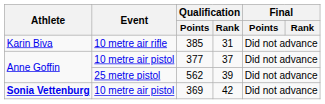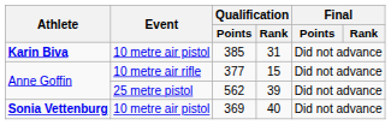 <table class="wikitable" style="font-size:90%">
 <tr>
 <th rowspan="2">Athlete</th>
 <th rowspan="2">Event</th>
 <th colspan=2>Qualification</th>
 <th colspan=2>Final</th>
 </tr>
 <tr style="font-size:95%">
 <th>Points</th>
 <th>Rank</th>
 <th>Points</th>
 <th>Rank</th>
 </tr>
 <tr align=center>
-<td align=left><a href='#'>Karin Biva</a></td>
-<td align=left><a href='#'>10 metre air rifle</a></td>
+<td align=left><strong><a href='#'>Karin Biva</a></strong></td>
+<td align=left><a href='#'>10 metre air pistol</a></td>
 <td>385</td>
 <td>31</td>
 <td colspan=2>Did not advance</td>
 </tr>
 <tr align=center>
 <td align=left rowspan=2><a href='#'>Anne Goffin</a></td>
-<td align=left><a href='#'>10 metre air pistol</a></td>
+<td align=left><a href='#'>10 metre air rifle</a></td>
 <td>377</td>
-<td>37</td>
+<td>15</td>
 <td colspan=2>Did not advance</td>
 </tr>
 <tr align=center>
 <td align=left><a href='#'>25 metre pistol</a></td>
 <td>562</td>
 <td>39</td>
 <td colspan=2>Did not advance</td>
 </tr>
 <tr align=center>
 <td align=left><strong><a href='#'>Sonia Vettenburg</a></strong></td>
 <td align=left><a href='#'>10 metre air pistol</a></td>
 <td>369</td>
-<td>42</td>
+<td>40</td>
 <td colspan=2>Did not advance</td>
 </tr>
 </table>
